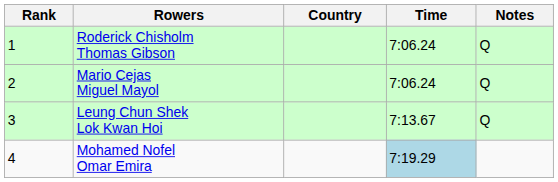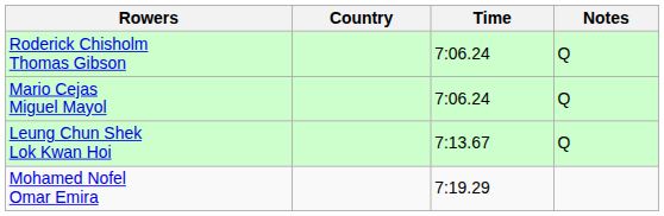 <table class="wikitable sortable" width=50%>
 <tr>
-<th>Rank</th>
 <th>Rowers</th>
 <th>Country</th>
 <th>Time</th>
 <th>Notes</th>
 </tr>
 <tr bgcolor=ccffcc>
-<td>1</td>
 <td><a href='#'>Roderick Chisholm</a><br><a href='#'>Thomas Gibson</a></td>
 <td></td>
 <td>7:06.24</td>
 <td>Q</td>
 </tr>
 <tr bgcolor=ccffcc>
-<td>2</td>
 <td><a href='#'>Mario Cejas</a><br><a href='#'>Miguel Mayol</a></td>
 <td></td>
 <td>7:06.24</td>
 <td>Q</td>
 </tr>
 <tr bgcolor=ccffcc>
-<td>3</td>
 <td><a href='#'>Leung Chun Shek</a><br><a href='#'>Lok Kwan Hoi</a></td>
 <td></td>
 <td>7:13.67</td>
 <td>Q</td>
 </tr>
 <tr>
-<td>4</td>
 <td><a href='#'>Mohamed Nofel</a><br><a href='#'>Omar Emira</a></td>
 <td></td>
-<td style="background: lightblue;">7:19.29</td>
+<td>7:19.29</td>
 <td></td>
 </tr>
 </table>
